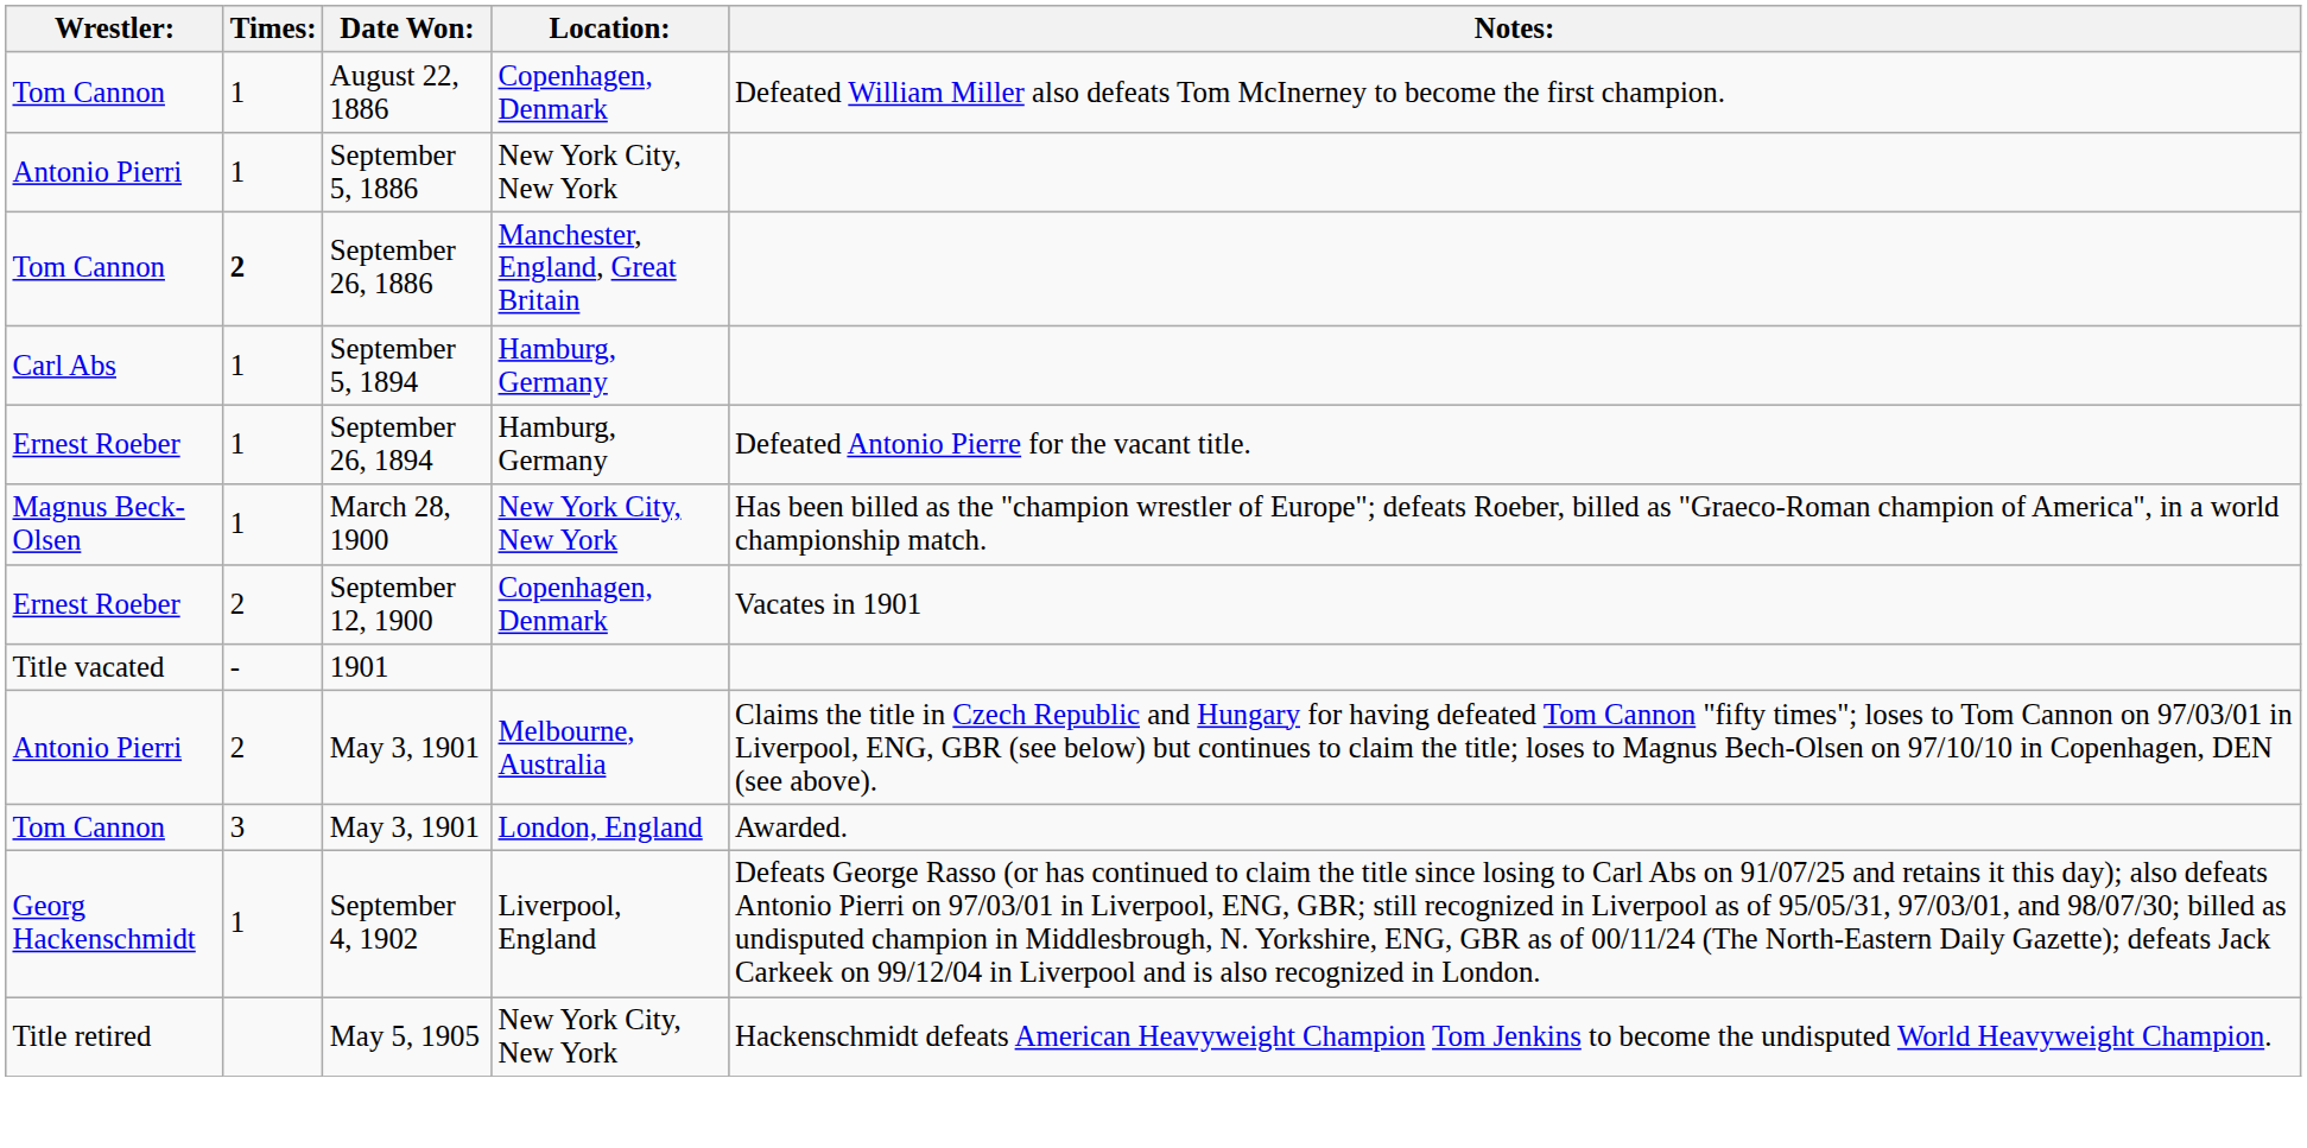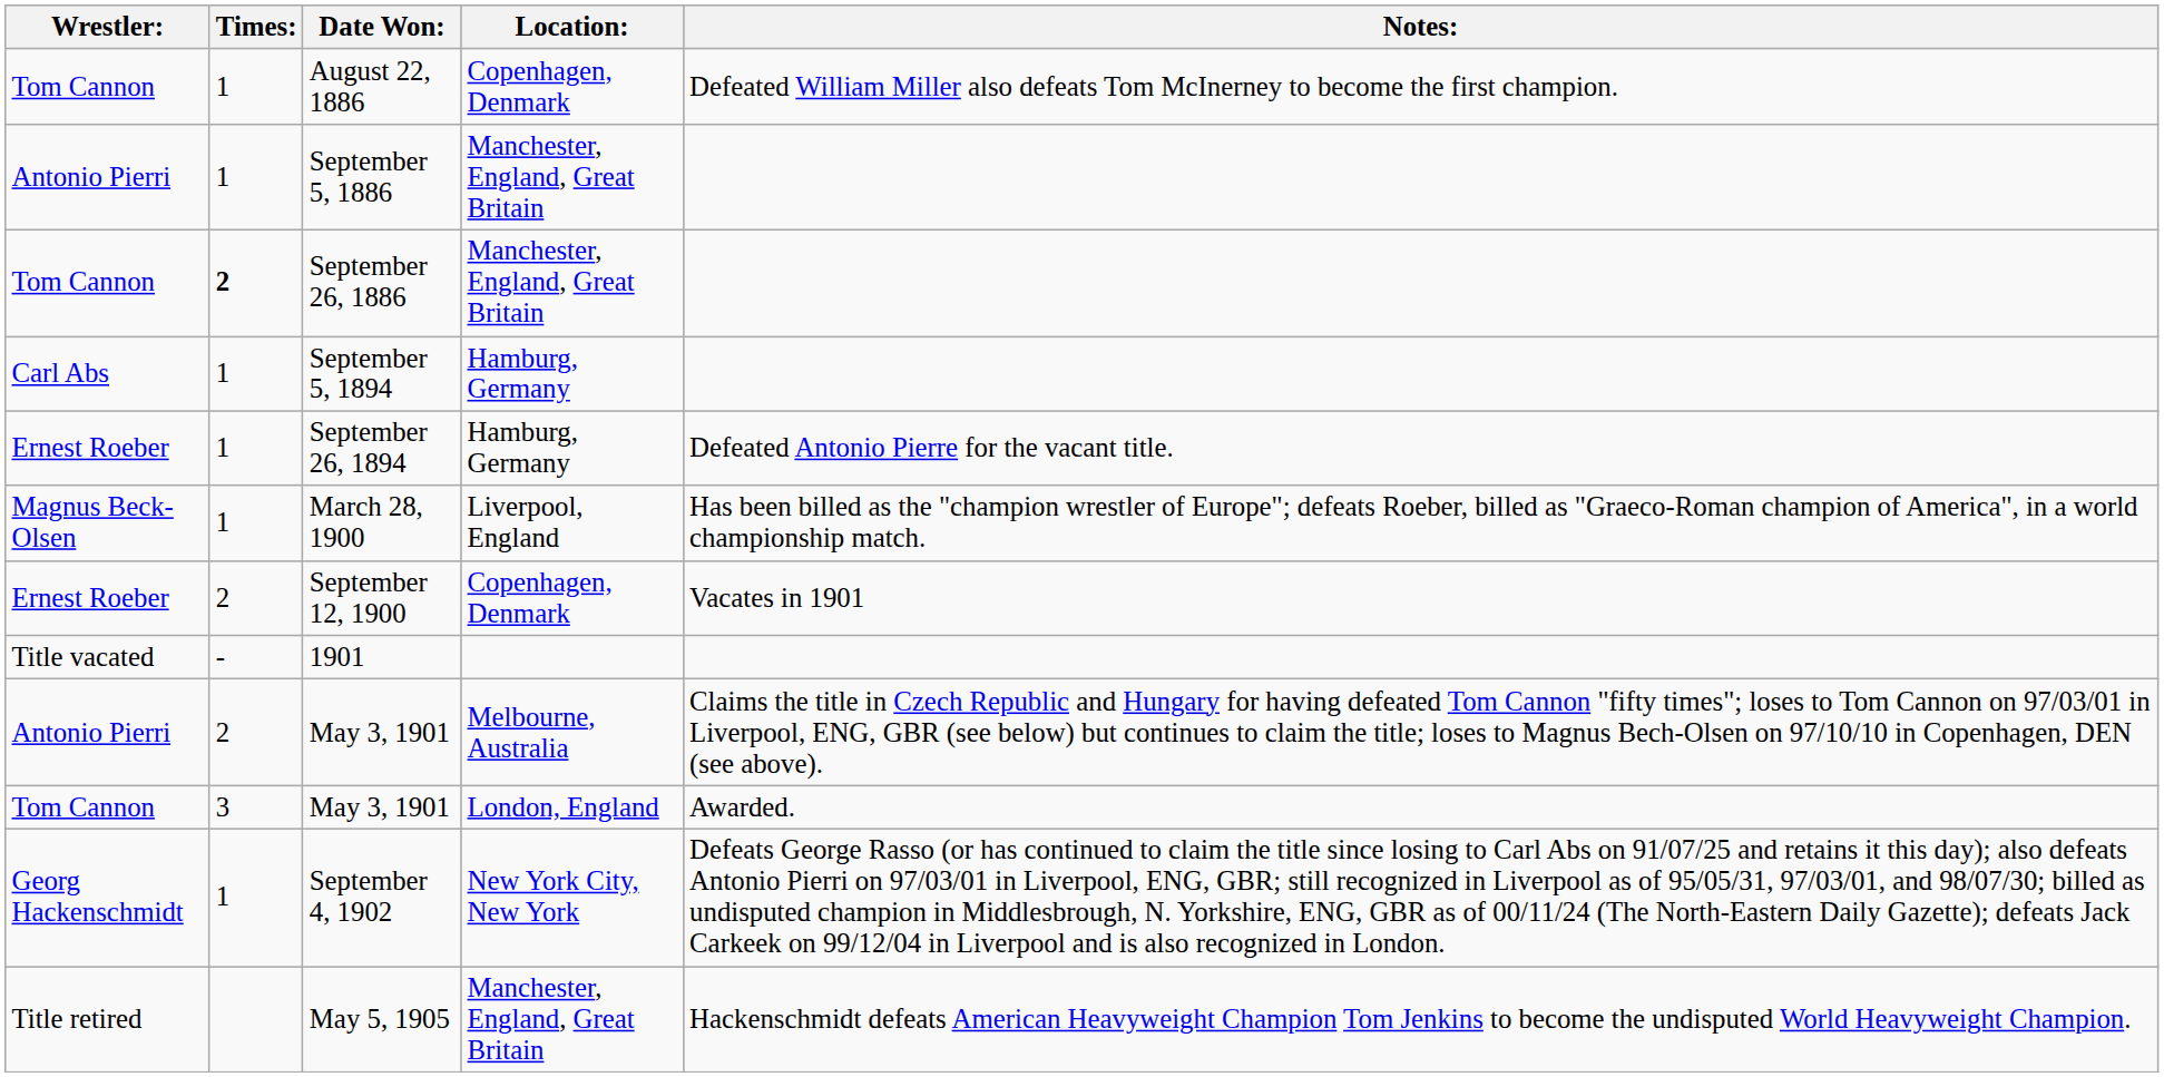 <table class="wikitable">
 <tr>
 <th>Wrestler:</th>
 <th>Times:</th>
 <th>Date Won:</th>
 <th>Location:</th>
 <th>Notes:</th>
 </tr>
 <tr>
 <td><a href='#'>Tom Cannon</a></td>
 <td>1</td>
 <td>August 22, 1886</td>
 <td><a href='#'>Copenhagen, Denmark</a></td>
 <td>Defeated <a href='#'>William Miller</a> also defeats Tom McInerney to become the first champion.</td>
 </tr>
 <tr>
 <td><a href='#'>Antonio Pierri</a></td>
 <td>1</td>
 <td>September 5, 1886</td>
-<td>New York City, New York</td>
+<td><a href='#'>Manchester</a>, <a href='#'>England</a>, <a href='#'>Great Britain</a></td>
 <td></td>
 </tr>
 <tr>
 <td><a href='#'>Tom Cannon</a></td>
 <td><strong>2</strong></td>
 <td>September 26, 1886</td>
 <td><a href='#'>Manchester</a>, <a href='#'>England</a>, <a href='#'>Great Britain</a></td>
 <td></td>
 </tr>
 <tr>
 <td><a href='#'>Carl Abs</a></td>
 <td>1</td>
 <td>September 5, 1894</td>
 <td><a href='#'>Hamburg, Germany</a></td>
 <td></td>
 </tr>
 <tr>
 <td><a href='#'>Ernest Roeber</a></td>
 <td>1</td>
 <td>September 26, 1894</td>
 <td>Hamburg, Germany</td>
 <td>Defeated <a href='#'>Antonio Pierre</a> for the vacant title.</td>
 </tr>
 <tr>
 <td><a href='#'>Magnus Beck-Olsen</a></td>
 <td>1</td>
 <td>March 28, 1900</td>
-<td><a href='#'>New York City, New York</a></td>
+<td>Liverpool, England</td>
 <td>Has been billed as the "champion wrestler of Europe"; defeats Roeber, billed as "Graeco-Roman champion of America", in a world championship match.</td>
 </tr>
 <tr>
 <td><a href='#'>Ernest Roeber</a></td>
 <td>2</td>
 <td>September 12, 1900</td>
 <td><a href='#'>Copenhagen, Denmark</a></td>
 <td>Vacates in 1901</td>
 </tr>
 <tr>
 <td>Title vacated</td>
 <td>-</td>
 <td>1901</td>
 <td></td>
 </tr>
 <tr>
 <td><a href='#'>Antonio Pierri</a></td>
 <td>2</td>
 <td>May 3, 1901</td>
 <td><a href='#'>Melbourne, Australia</a></td>
 <td>Claims the title in <a href='#'>Czech Republic</a> and <a href='#'>Hungary</a> for having defeated <a href='#'>Tom Cannon</a> "fifty times"; loses to Tom Cannon on 97/03/01 in Liverpool, ENG, GBR (see below) but continues to claim the title; loses to Magnus Bech-Olsen on 97/10/10 in Copenhagen, DEN (see above).</td>
 </tr>
 <tr>
 <td><a href='#'>Tom Cannon</a></td>
 <td>3</td>
 <td>May 3, 1901</td>
 <td><a href='#'>London, England</a></td>
 <td>Awarded.</td>
 </tr>
 <tr>
 <td><a href='#'>Georg Hackenschmidt</a></td>
 <td>1</td>
 <td>September 4, 1902</td>
-<td>Liverpool, England</td>
+<td><a href='#'>New York City, New York</a></td>
 <td>Defeats George Rasso (or has continued to claim the title since losing to Carl Abs on 91/07/25 and retains it this day); also defeats Antonio Pierri on 97/03/01 in Liverpool, ENG, GBR; still recognized in Liverpool as of 95/05/31, 97/03/01, and 98/07/30; billed as undisputed champion in Middlesbrough, N. Yorkshire, ENG, GBR as of 00/11/24 (The North-Eastern Daily Gazette); defeats Jack Carkeek on 99/12/04 in Liverpool and is also recognized in London.</td>
 </tr>
 <tr>
 <td>Title retired</td>
 <td></td>
 <td>May 5, 1905</td>
-<td>New York City, New York</td>
+<td><a href='#'>Manchester</a>, <a href='#'>England</a>, <a href='#'>Great Britain</a></td>
 <td>Hackenschmidt defeats <a href='#'>American Heavyweight Champion</a> <a href='#'>Tom Jenkins</a> to become the undisputed <a href='#'>World Heavyweight Champion</a>.</td>
 </tr>
 </table>
